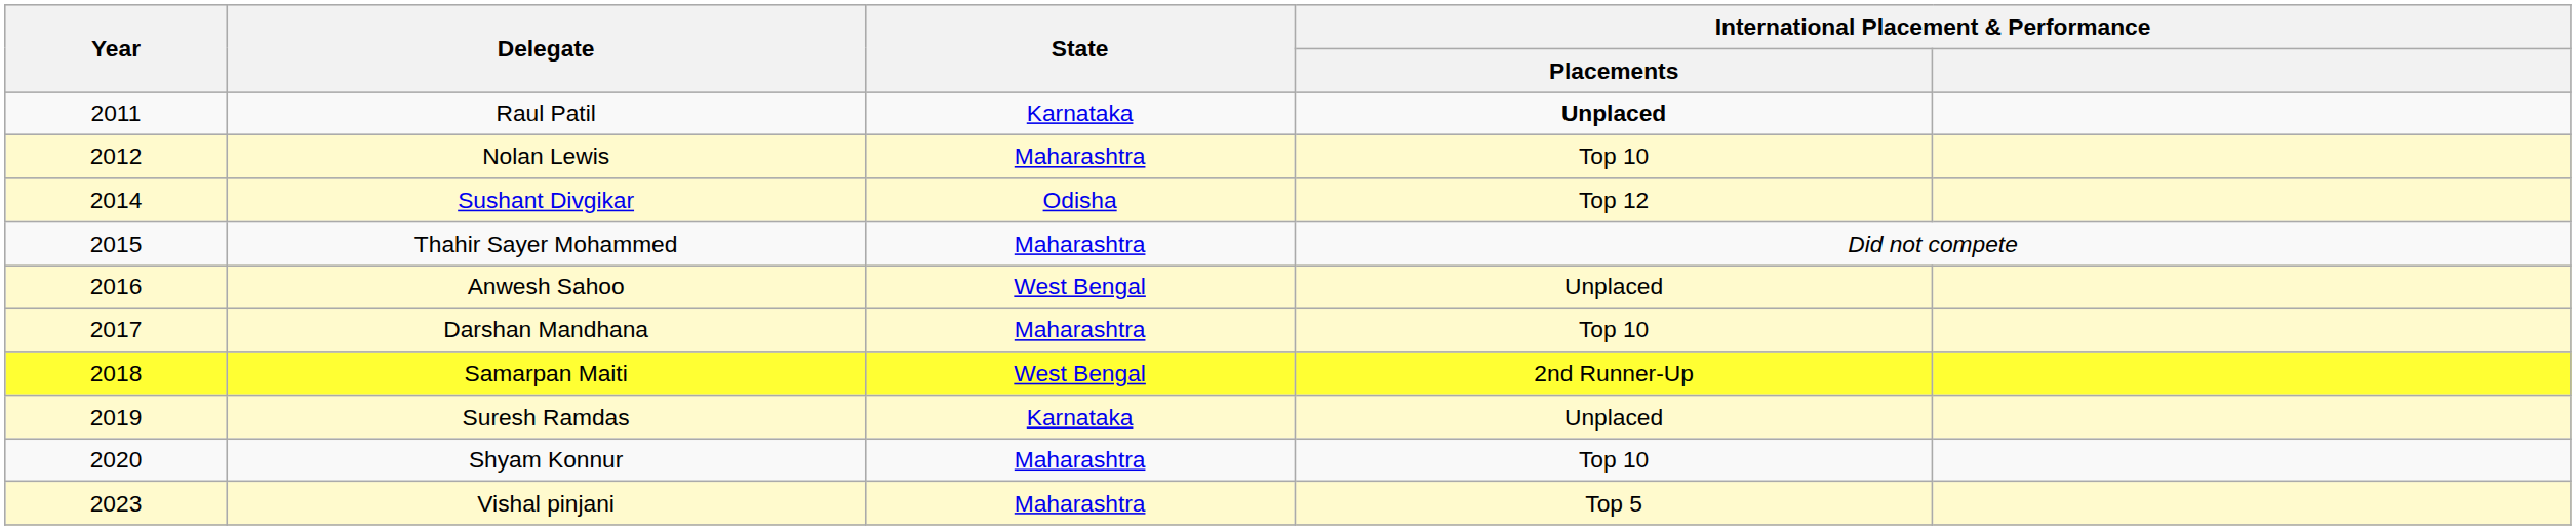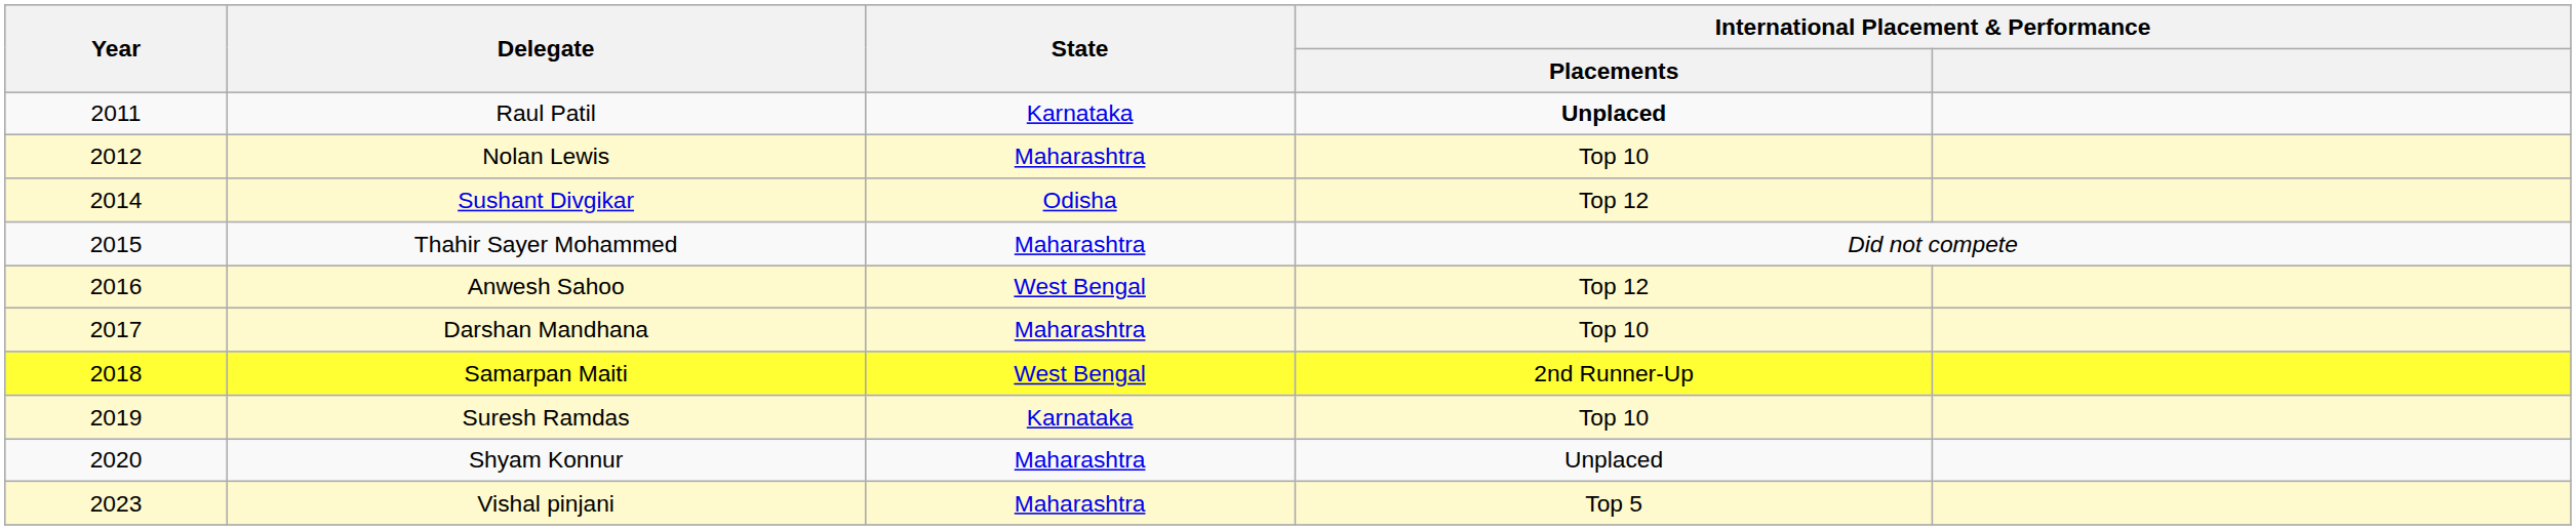 <table class="wikitable" style="text-align:center; line-height:20px; font-size:90%; width:100%;">
 <tr>
 <th rowspan="2"  width=100px>Year</th>
 <th rowspan="2"  width=300px>Delegate</th>
 <th rowspan="2"  width=200px>State</th>
 <th colspan="2"  width=100px>International Placement & Performance</th>
 </tr>
 <tr>
 <th width=300px>Placements</th>
 <th width=300px></th>
 </tr>
 <tr>
 <td>2011</td>
 <td>Raul Patil</td>
 <td><a href='#'>Karnataka</a></td>
 <td><strong>Unplaced</strong></td>
 <td></td>
 </tr>
 <tr style="background-color:#FFFACD">
 <td>2012</td>
 <td>Nolan Lewis</td>
 <td><a href='#'>Maharashtra</a></td>
 <td>Top 10</td>
 <td></td>
 </tr>
 <tr style="background-color:#FFFACD">
 <td>2014</td>
 <td><a href='#'>Sushant Divgikar</a></td>
 <td><a href='#'>Odisha</a></td>
 <td>Top 12</td>
 <td style="background:;"></td>
 </tr>
 <tr>
 <td>2015</td>
 <td>Thahir Sayer Mohammed</td>
 <td><a href='#'>Maharashtra</a></td>
 <td colspan=2><em>Did not compete</em></td>
 </tr>
 <tr style="background-color:#FFFACD">
 <td>2016</td>
 <td>Anwesh Sahoo</td>
 <td><a href='#'>West Bengal</a></td>
-<td>Unplaced</td>
+<td>Top 12</td>
 <td></td>
 </tr>
 <tr style="background-color:#FFFACD">
 <td>2017</td>
 <td>Darshan Mandhana</td>
 <td><a href='#'>Maharashtra</a></td>
 <td>Top 10</td>
 <td></td>
 </tr>
 <tr style="background-color:#FFFF33;">
 <td>2018</td>
 <td>Samarpan Maiti</td>
 <td><a href='#'>West Bengal</a></td>
 <td>2nd Runner-Up</td>
 <td></td>
 </tr>
 <tr style="background-color:#FFFACD">
 <td>2019</td>
 <td>Suresh Ramdas</td>
 <td><a href='#'>Karnataka</a></td>
-<td>Unplaced</td>
+<td>Top 10</td>
 <td></td>
 </tr>
 <tr>
 <td>2020</td>
 <td>Shyam Konnur</td>
 <td><a href='#'>Maharashtra</a></td>
-<td>Top 10</td>
+<td>Unplaced</td>
 <td></td>
 </tr>
 <tr style="background-color:#FFFACD">
 <td>2023</td>
 <td>Vishal pinjani</td>
 <td><a href='#'>Maharashtra</a></td>
 <td>Top 5</td>
 <td></td>
 </tr>
 </table>
